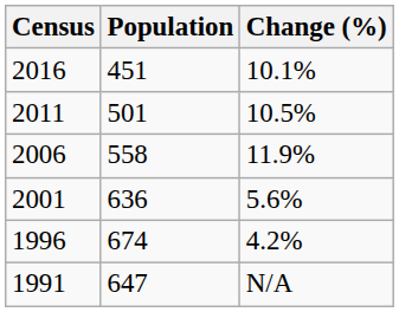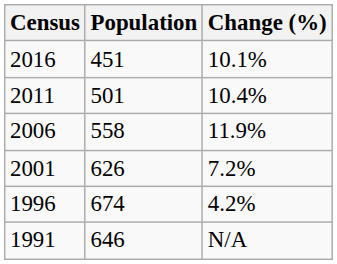 <table class="wikitable">
 <tr>
 <th>Census</th>
 <th>Population</th>
 <th>Change (%)</th>
 </tr>
 <tr>
 <td>2016</td>
 <td>451</td>
 <td> 10.1%</td>
 </tr>
 <tr>
 <td>2011</td>
 <td>501</td>
-<td> 10.5%</td>
+<td> 10.4%</td>
 </tr>
 <tr>
 <td>2006</td>
 <td>558</td>
 <td> 11.9%</td>
 </tr>
 <tr>
 <td>2001</td>
-<td>636</td>
-<td> 5.6%</td>
+<td>626</td>
+<td> 7.2%</td>
 </tr>
 <tr>
 <td>1996</td>
 <td>674</td>
 <td> 4.2%</td>
 </tr>
 <tr>
 <td>1991</td>
-<td>647</td>
+<td>646</td>
 <td>N/A</td>
 </tr>
 </table>
